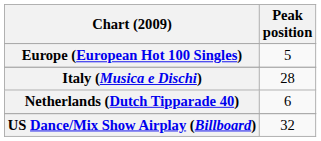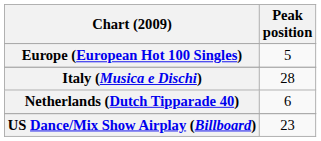 <table class="wikitable sortable plainrowheaders" style="text-align:center">
 <tr>
 <th scope="col">Chart (2009)</th>
 <th scope="col">Peak<br>position</th>
 </tr>
 <tr>
 </tr>
 <tr>
 </tr>
 <tr>
 </tr>
 <tr>
 </tr>
 <tr>
 </tr>
 <tr>
 </tr>
 <tr>
 <th scope="row">Europe (<a href='#'>European Hot 100 Singles</a>)</th>
 <td>5</td>
 </tr>
 <tr>
 </tr>
 <tr>
 <th scope="row">Italy (<em><a href='#'>Musica e Dischi</a></em>)</th>
 <td>28</td>
 </tr>
 <tr>
 <th scope="row">Netherlands (<a href='#'>Dutch Tipparade 40</a>)</th>
 <td>6</td>
 </tr>
 <tr>
 </tr>
 <tr>
 </tr>
 <tr>
 </tr>
 <tr>
 </tr>
 <tr>
 </tr>
 <tr>
 </tr>
 <tr>
 <th scope="row">US <a href='#'>Dance/Mix Show Airplay</a> (<em><a href='#'>Billboard</a></em>)</th>
-<td>32</td>
+<td>23</td>
 </tr>
 </table>
